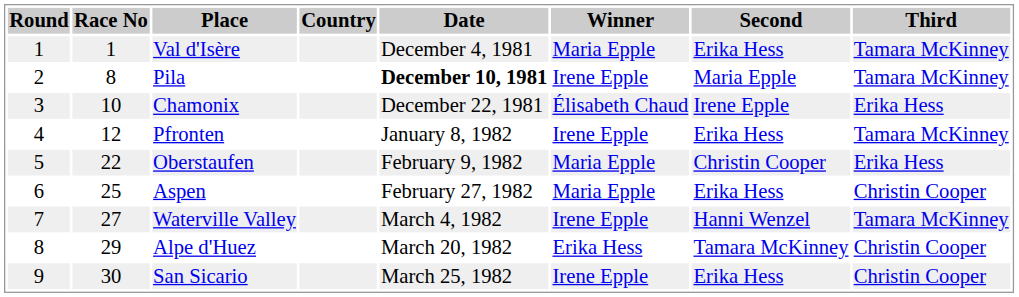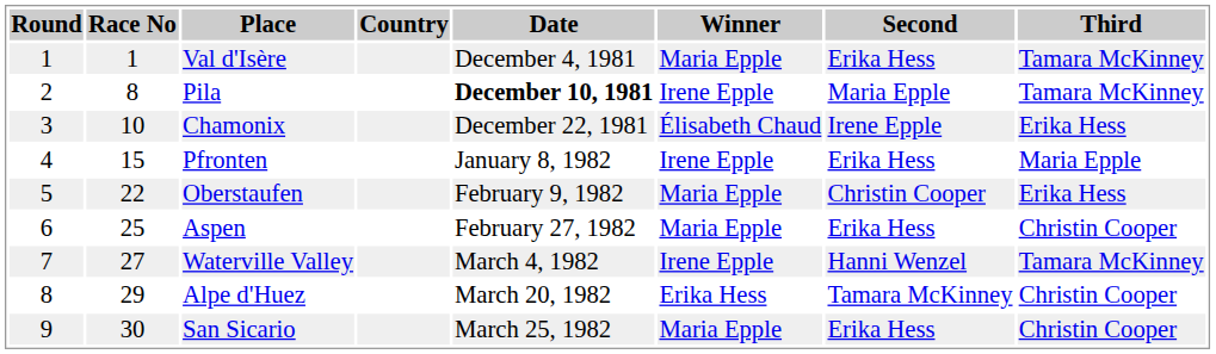 <table border="0" style="border: 1px solid #999; background-color:#FFFFFF; text-align:center">
 <tr align="center" bgcolor="#CCCCCC">
 <th>Round</th>
 <th>Race No</th>
 <th>Place</th>
 <th>Country</th>
 <th>Date</th>
 <th>Winner</th>
 <th>Second</th>
 <th>Third</th>
 </tr>
 <tr bgcolor="#EFEFEF">
 <td>1</td>
 <td>1</td>
 <td align="left"><a href='#'>Val d'Isère</a></td>
 <td align="left"></td>
 <td align="left">December 4, 1981</td>
 <td align="left"> <a href='#'>Maria Epple</a></td>
 <td align="left"> <a href='#'>Erika Hess</a></td>
 <td align="left"> <a href='#'>Tamara McKinney</a></td>
 </tr>
 <tr>
 <td>2</td>
 <td>8</td>
 <td align="left"><a href='#'>Pila</a></td>
 <td align="left"></td>
 <td align="left"><strong>December 10, 1981</strong></td>
 <td align="left"> <a href='#'>Irene Epple</a></td>
 <td align="left"> <a href='#'>Maria Epple</a></td>
 <td align="left"> <a href='#'>Tamara McKinney</a></td>
 </tr>
 <tr bgcolor="#EFEFEF">
 <td>3</td>
 <td>10</td>
 <td align="left"><a href='#'>Chamonix</a></td>
 <td align="left"></td>
 <td align="left">December 22, 1981</td>
 <td align="left"> <a href='#'>Élisabeth Chaud</a></td>
 <td align="left"> <a href='#'>Irene Epple</a></td>
 <td align="left"> <a href='#'>Erika Hess</a></td>
 </tr>
 <tr>
 <td>4</td>
-<td>12</td>
+<td>15</td>
 <td align="left"><a href='#'>Pfronten</a></td>
 <td align="left"></td>
 <td align="left">January 8, 1982</td>
 <td align="left"> <a href='#'>Irene Epple</a></td>
 <td align="left"> <a href='#'>Erika Hess</a></td>
-<td align="left"> <a href='#'>Tamara McKinney</a></td>
+<td align="left"> <a href='#'>Maria Epple</a></td>
 </tr>
 <tr bgcolor="#EFEFEF">
 <td>5</td>
 <td>22</td>
 <td align="left"><a href='#'>Oberstaufen</a></td>
 <td align="left"></td>
 <td align="left">February 9, 1982</td>
 <td align="left"> <a href='#'>Maria Epple</a></td>
 <td align="left"> <a href='#'>Christin Cooper</a></td>
 <td align="left"> <a href='#'>Erika Hess</a></td>
 </tr>
 <tr>
 <td>6</td>
 <td>25</td>
 <td align="left"><a href='#'>Aspen</a></td>
 <td align="left"></td>
 <td align="left">February 27, 1982</td>
 <td align="left"> <a href='#'>Maria Epple</a></td>
 <td align="left"> <a href='#'>Erika Hess</a></td>
 <td align="left"> <a href='#'>Christin Cooper</a></td>
 </tr>
 <tr bgcolor="#EFEFEF">
 <td>7</td>
 <td>27</td>
 <td align="left"><a href='#'>Waterville Valley</a></td>
 <td align="left"></td>
 <td align="left">March 4, 1982</td>
 <td align="left"> <a href='#'>Irene Epple</a></td>
 <td align="left"> <a href='#'>Hanni Wenzel</a></td>
 <td align="left"> <a href='#'>Tamara McKinney</a></td>
 </tr>
 <tr>
 <td>8</td>
 <td>29</td>
 <td align="left"><a href='#'>Alpe d'Huez</a></td>
 <td align="left"></td>
 <td align="left">March 20, 1982</td>
 <td align="left"> <a href='#'>Erika Hess</a></td>
 <td align="left"> <a href='#'>Tamara McKinney</a></td>
 <td align="left"> <a href='#'>Christin Cooper</a></td>
 </tr>
 <tr bgcolor="#EFEFEF">
 <td>9</td>
 <td>30</td>
 <td align="left"><a href='#'>San Sicario</a></td>
 <td align="left"></td>
 <td align="left">March 25, 1982</td>
-<td align="left"> <a href='#'>Irene Epple</a></td>
+<td align="left"> <a href='#'>Maria Epple</a></td>
 <td align="left"> <a href='#'>Erika Hess</a></td>
 <td align="left"> <a href='#'>Christin Cooper</a></td>
 </tr>
 </table>
